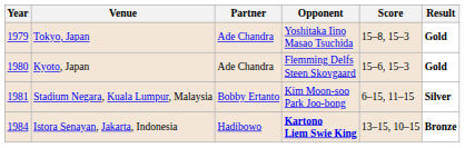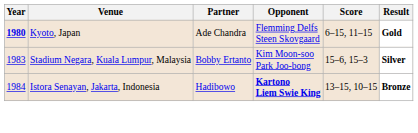 <table class="sortable wikitable" style="font-size: 90%;">
 <tr>
 <th>Year</th>
 <th>Venue</th>
 <th>Partner</th>
 <th>Opponent</th>
 <th>Score</th>
 <th>Result</th>
 </tr>
 <tr style="background:#F3E6D7">
-<td align="center"><a href='#'>1979</a></td>
-<td align="left"><a href='#'>Tokyo, Japan</a></td>
-<td align="left"> <a href='#'>Ade Chandra</a></td>
-<td align="left"> <a href='#'>Yoshitaka Iino</a><br> <a href='#'>Masao Tsuchida</a></td>
-<td align="left">15–8, 15–3</td>
+<td align="center"><strong><a href='#'>1980</a></strong></td>
+<td align="left"><a href='#'>Kyoto</a>, Japan</td>
+<td align="left"> Ade Chandra</td>
+<td align="left"> <a href='#'>Flemming Delfs</a><br> <a href='#'>Steen Skovgaard</a></td>
+<td align="left">6–15, 11–15</td>
 <td style="text-align:left; background:white"> <strong>Gold</strong></td>
 </tr>
 <tr style="background:#F3E6D7">
-<td align="center"><a href='#'>1980</a></td>
-<td align="left"><a href='#'>Kyoto</a>, Japan</td>
-<td align="left"> Ade Chandra</td>
-<td align="left"> <a href='#'>Flemming Delfs</a><br> <a href='#'>Steen Skovgaard</a></td>
-<td align="left">15–6, 15–3</td>
-<td style="text-align:left; background:white"> <strong>Gold</strong></td>
-</tr>
-<tr style="background:#F3E6D7">
-<td align="center"><a href='#'>1981</a></td>
+<td align="center"><a href='#'>1983</a></td>
 <td align="left"><a href='#'>Stadium Negara</a>, <a href='#'>Kuala Lumpur</a>, Malaysia</td>
 <td align="left"> <a href='#'>Bobby Ertanto</a></td>
 <td align="left"> <a href='#'>Kim Moon-soo</a><br> <a href='#'>Park Joo-bong</a></td>
-<td align="left">6–15, 11–15</td>
+<td align="left">15–6, 15–3</td>
 <td style="text-align:left; background:white"> <strong>Silver</strong></td>
 </tr>
 <tr style="background:#F3E6D7">
 <td align="center"><a href='#'>1984</a></td>
 <td align="left"><a href='#'>Istora Senayan</a>, <a href='#'>Jakarta</a>, Indonesia</td>
 <td align="left"> <a href='#'>Hadibowo</a></td>
 <td align="left"><strong> <a href='#'>Kartono</a><br> <a href='#'>Liem Swie King</a></strong></td>
 <td align="left">13–15, 10–15</td>
 <td style="text-align:left; background:white"> <strong>Bronze</strong></td>
 </tr>
 </table>
